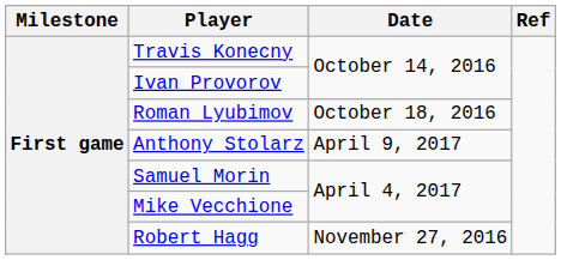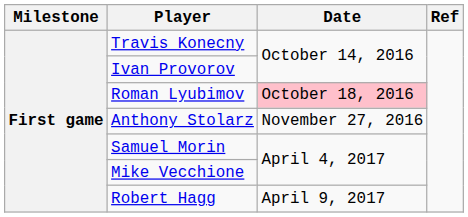 <table class="wikitable">
 <tr>
 <th scope="col">Milestone</th>
 <th scope="col">Player</th>
 <th scope="col">Date</th>
 <th scope="col">Ref</th>
 </tr>
 <tr>
 <th rowspan=7>First game</th>
 <td><a href='#'>Travis Konecny</a></td>
 <td rowspan=2>October 14, 2016</td>
 <td rowspan=7></td>
 </tr>
 <tr>
 <td><a href='#'>Ivan Provorov</a></td>
 </tr>
 <tr>
 <td><a href='#'>Roman Lyubimov</a></td>
-<td>October 18, 2016</td>
+<td style="background: pink;">October 18, 2016</td>
 </tr>
 <tr>
 <td><a href='#'>Anthony Stolarz</a></td>
-<td>April 9, 2017</td>
+<td>November 27, 2016</td>
 </tr>
 <tr>
 <td><a href='#'>Samuel Morin</a></td>
 <td rowspan=2>April 4, 2017</td>
 </tr>
 <tr>
 <td><a href='#'>Mike Vecchione</a></td>
 </tr>
 <tr>
 <td><a href='#'>Robert Hagg</a></td>
-<td>November 27, 2016</td>
+<td>April 9, 2017</td>
 </tr>
 </table>
